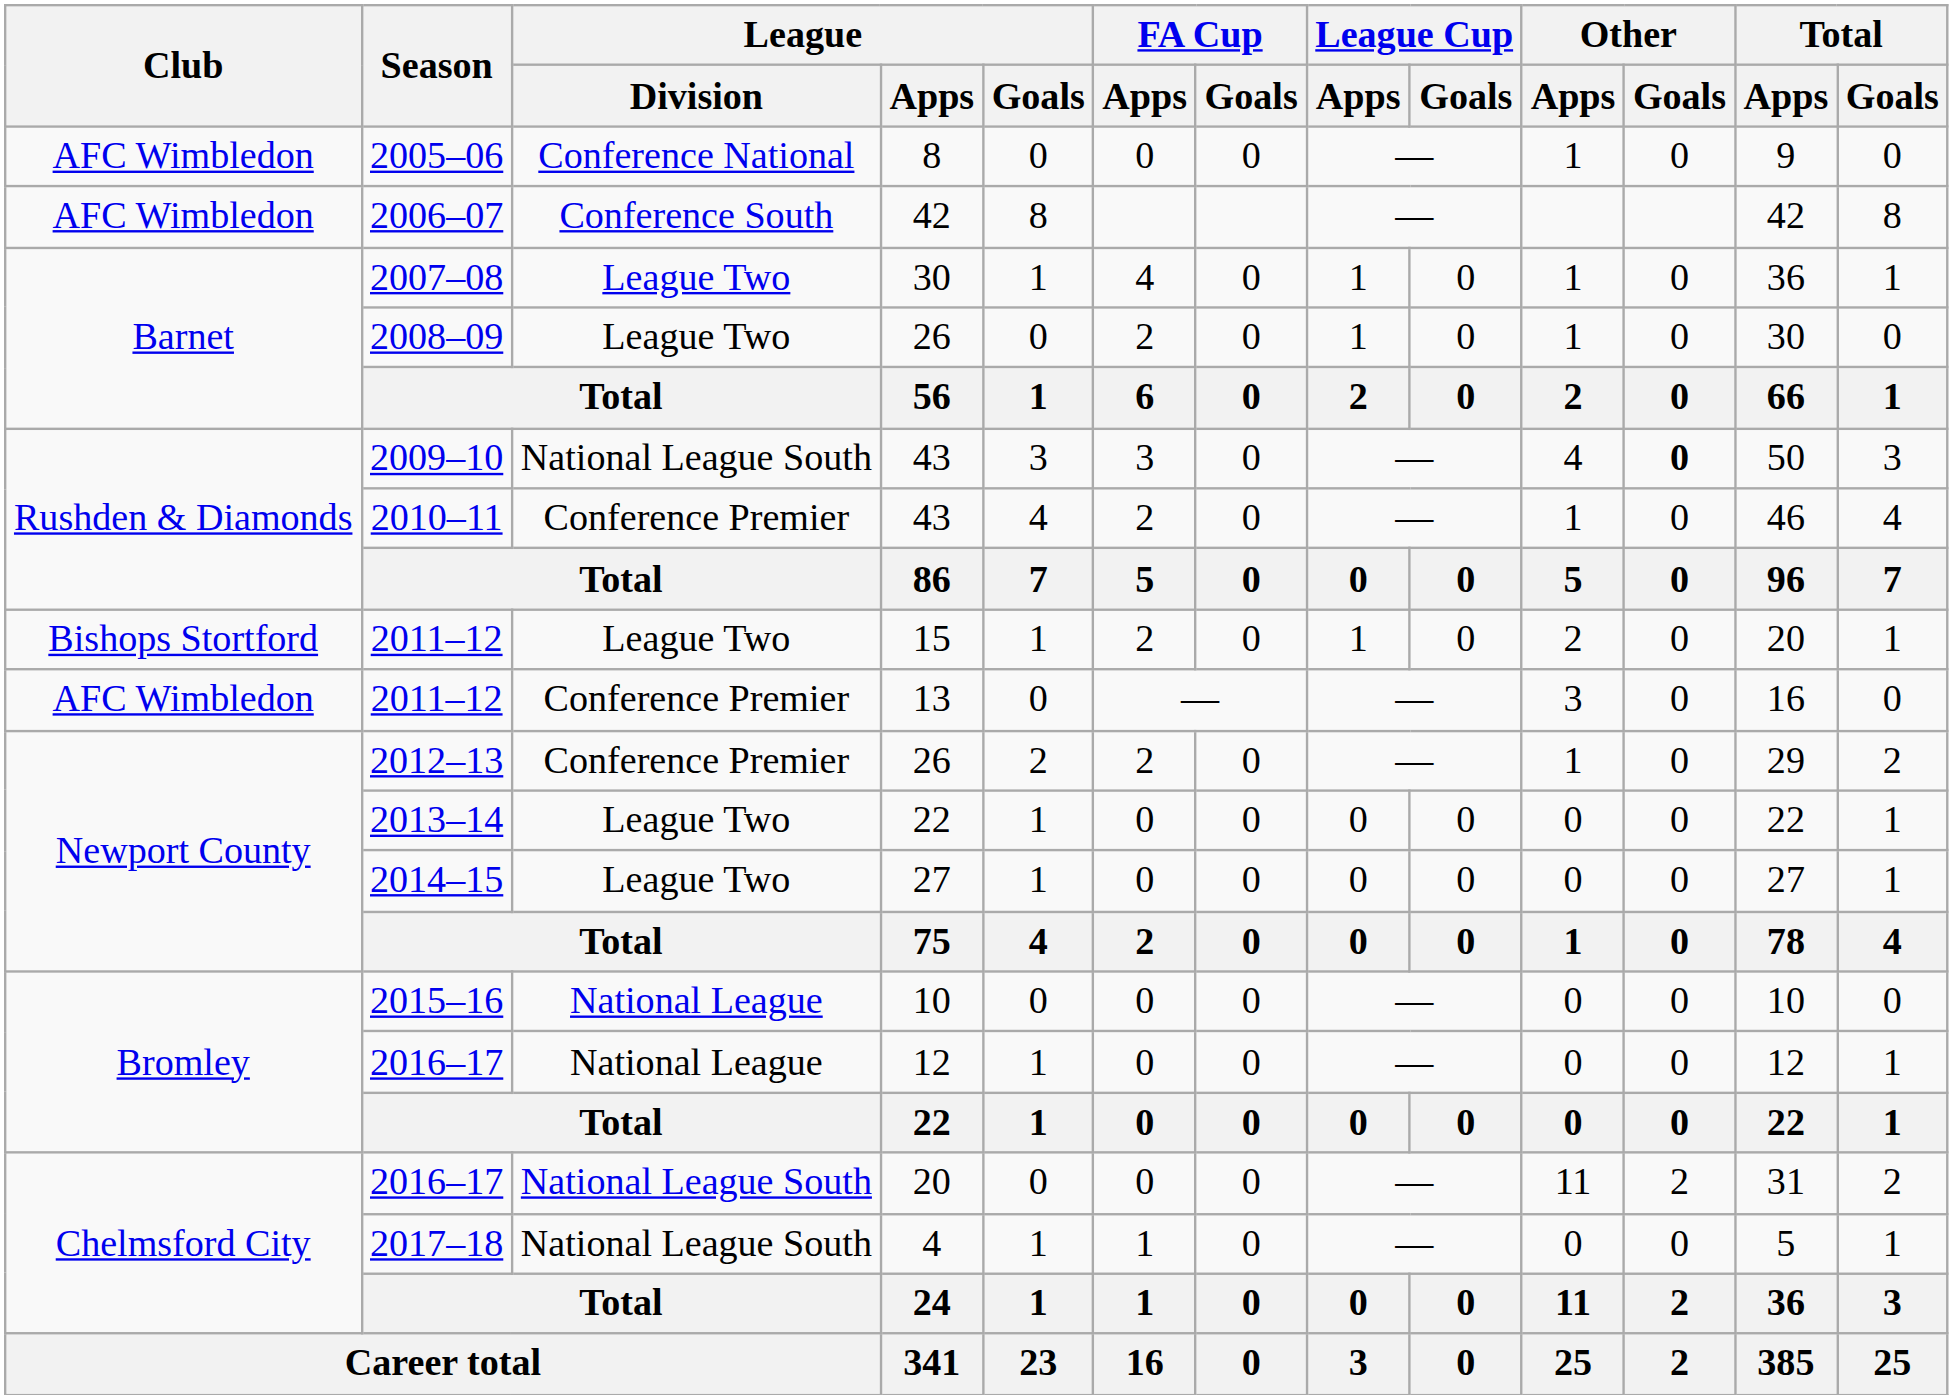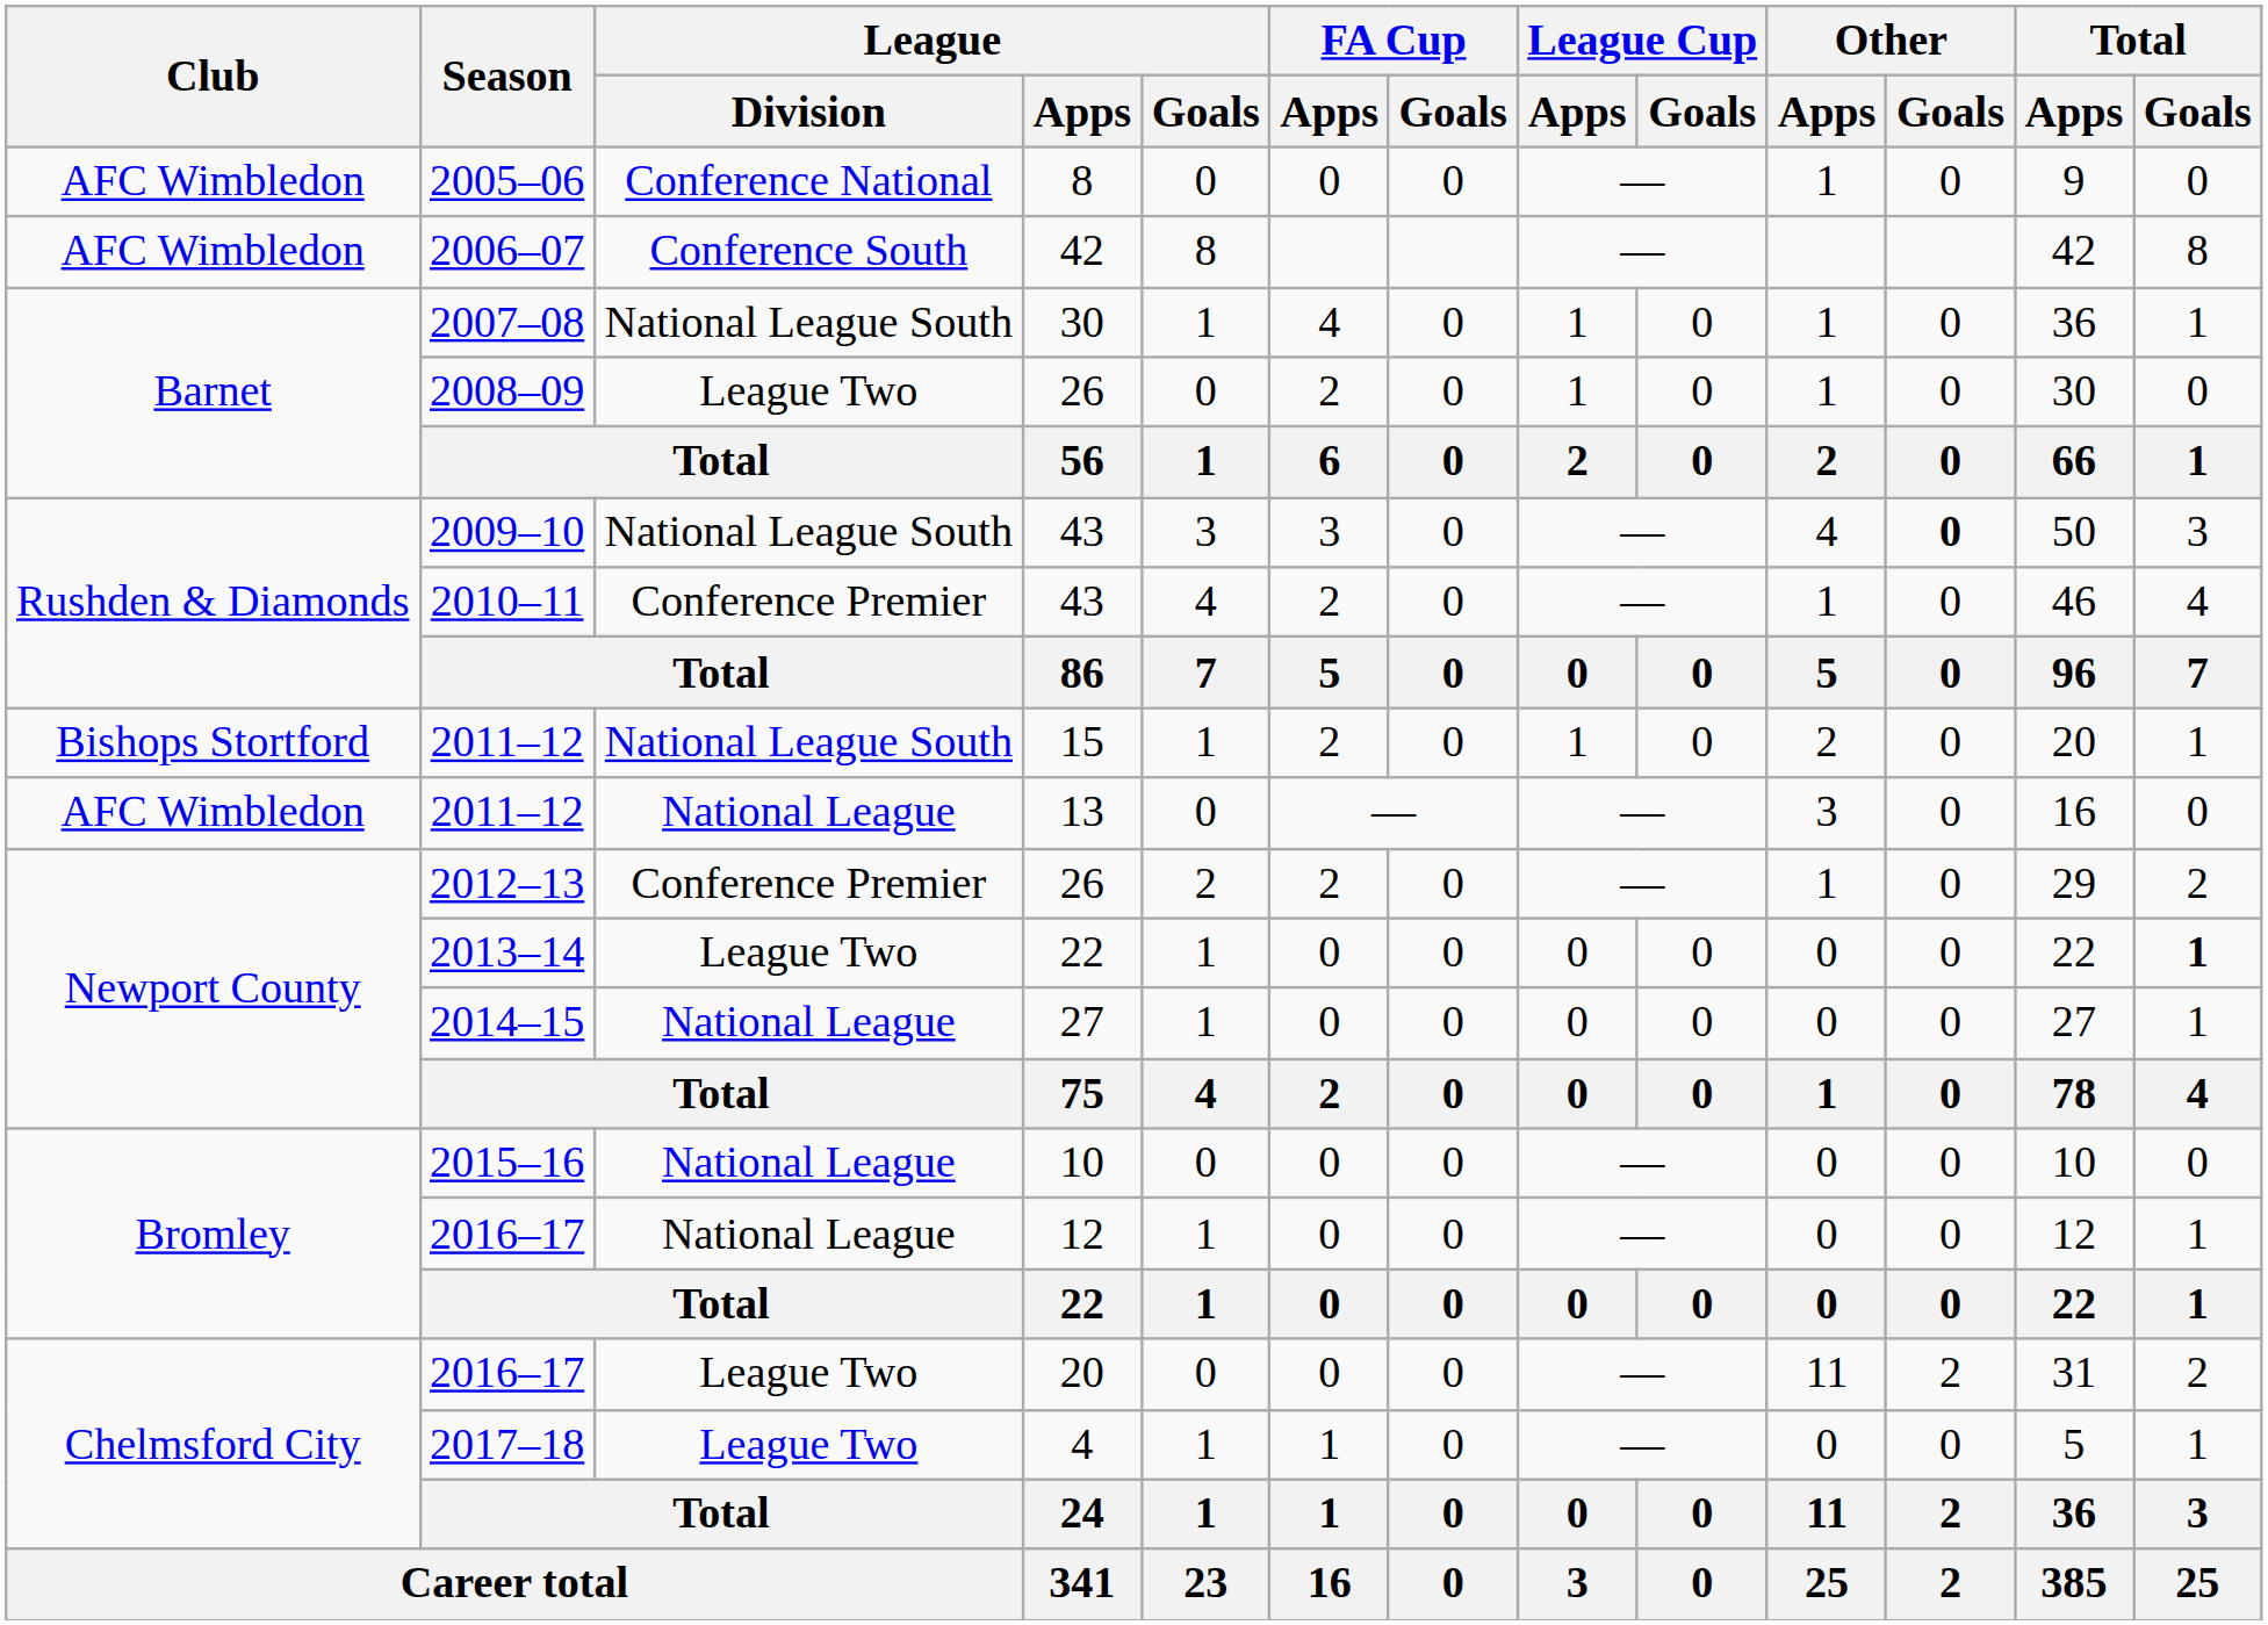 <table class="wikitable" style="text-align:center">
 <tr>
 <th rowspan="2">Club</th>
 <th rowspan="2">Season</th>
 <th colspan="3">League</th>
 <th colspan="2"><a href='#'>FA Cup</a></th>
 <th colspan="2"><a href='#'>League Cup</a></th>
 <th colspan="2">Other</th>
 <th colspan="2">Total</th>
 </tr>
 <tr>
 <th>Division</th>
 <th>Apps</th>
 <th>Goals</th>
 <th>Apps</th>
 <th>Goals</th>
 <th>Apps</th>
 <th>Goals</th>
 <th>Apps</th>
 <th>Goals</th>
 <th>Apps</th>
 <th>Goals</th>
 </tr>
 <tr>
 <td><a href='#'>AFC Wimbledon</a></td>
 <td><a href='#'>2005–06</a></td>
 <td><a href='#'>Conference National</a></td>
 <td>8</td>
 <td>0</td>
 <td>0</td>
 <td>0</td>
 <td colspan="2">—</td>
 <td>1</td>
 <td>0</td>
 <td>9</td>
 <td>0</td>
 </tr>
 <tr>
 <td><a href='#'>AFC Wimbledon</a></td>
 <td><a href='#'>2006–07</a></td>
 <td><a href='#'>Conference South</a></td>
 <td>42</td>
 <td>8</td>
 <td></td>
 <td></td>
 <td colspan="2">—</td>
 <td></td>
 <td></td>
 <td>42</td>
 <td>8</td>
 </tr>
 <tr>
 <td rowspan="3"><a href='#'>Barnet</a></td>
 <td><a href='#'>2007–08</a></td>
-<td><a href='#'>League Two</a></td>
+<td>National League South</td>
 <td>30</td>
 <td>1</td>
 <td>4</td>
 <td>0</td>
 <td>1</td>
 <td>0</td>
 <td>1</td>
 <td>0</td>
 <td>36</td>
 <td>1</td>
 </tr>
 <tr>
 <td><a href='#'>2008–09</a></td>
 <td>League Two</td>
 <td>26</td>
 <td>0</td>
 <td>2</td>
 <td>0</td>
 <td>1</td>
 <td>0</td>
 <td>1</td>
 <td>0</td>
 <td>30</td>
 <td>0</td>
 </tr>
 <tr>
 <th colspan="2">Total</th>
 <th>56</th>
 <th>1</th>
 <th>6</th>
 <th>0</th>
 <th>2</th>
 <th>0</th>
 <th>2</th>
 <th>0</th>
 <th>66</th>
 <th>1</th>
 </tr>
 <tr>
 <td rowspan="3"><a href='#'>Rushden & Diamonds</a></td>
 <td><a href='#'>2009–10</a></td>
 <td>National League South</td>
 <td>43</td>
 <td>3</td>
 <td>3</td>
 <td>0</td>
 <td colspan="2">—</td>
 <td>4</td>
 <td><strong>0</strong></td>
 <td>50</td>
 <td>3</td>
 </tr>
 <tr>
 <td><a href='#'>2010–11</a></td>
 <td>Conference Premier</td>
 <td>43</td>
 <td>4</td>
 <td>2</td>
 <td>0</td>
 <td colspan="2">—</td>
 <td>1</td>
 <td>0</td>
 <td>46</td>
 <td>4</td>
 </tr>
 <tr>
 <th colspan="2">Total</th>
 <th>86</th>
 <th>7</th>
 <th>5</th>
 <th>0</th>
 <th>0</th>
 <th>0</th>
 <th>5</th>
 <th>0</th>
 <th>96</th>
 <th>7</th>
 </tr>
 <tr>
 <td><a href='#'>Bishops Stortford</a></td>
 <td><a href='#'>2011–12</a></td>
-<td>League Two</td>
+<td><a href='#'>National League South</a></td>
 <td>15</td>
 <td>1</td>
 <td>2</td>
 <td>0</td>
 <td>1</td>
 <td>0</td>
 <td>2</td>
 <td>0</td>
 <td>20</td>
 <td>1</td>
 </tr>
 <tr>
 <td><a href='#'>AFC Wimbledon</a></td>
 <td><a href='#'>2011–12</a></td>
-<td>Conference Premier</td>
+<td><a href='#'>National League</a></td>
 <td>13</td>
 <td>0</td>
 <td colspan="2">—</td>
 <td colspan="2">—</td>
 <td>3</td>
 <td>0</td>
 <td>16</td>
 <td>0</td>
 </tr>
 <tr>
 <td rowspan="4"><a href='#'>Newport County</a></td>
 <td><a href='#'>2012–13</a></td>
 <td>Conference Premier</td>
 <td>26</td>
 <td>2</td>
 <td>2</td>
 <td>0</td>
 <td colspan="2">—</td>
 <td>1</td>
 <td>0</td>
 <td>29</td>
 <td>2</td>
 </tr>
 <tr>
 <td><a href='#'>2013–14</a></td>
 <td>League Two</td>
 <td>22</td>
 <td>1</td>
 <td>0</td>
 <td>0</td>
 <td>0</td>
 <td>0</td>
 <td>0</td>
 <td>0</td>
 <td>22</td>
-<td>1</td>
+<td><strong>1</strong></td>
 </tr>
 <tr>
 <td><a href='#'>2014–15</a></td>
-<td>League Two</td>
+<td><a href='#'>National League</a></td>
 <td>27</td>
 <td>1</td>
 <td>0</td>
 <td>0</td>
 <td>0</td>
 <td>0</td>
 <td>0</td>
 <td>0</td>
 <td>27</td>
 <td>1</td>
 </tr>
 <tr>
 <th colspan="2">Total</th>
 <th>75</th>
 <th>4</th>
 <th>2</th>
 <th>0</th>
 <th>0</th>
 <th>0</th>
 <th>1</th>
 <th>0</th>
 <th>78</th>
 <th>4</th>
 </tr>
 <tr>
 <td rowspan="3"><a href='#'>Bromley</a></td>
 <td><a href='#'>2015–16</a></td>
 <td><a href='#'>National League</a></td>
 <td>10</td>
 <td>0</td>
 <td>0</td>
 <td>0</td>
 <td colspan="2">—</td>
 <td>0</td>
 <td>0</td>
 <td>10</td>
 <td>0</td>
 </tr>
 <tr>
 <td><a href='#'>2016–17</a></td>
 <td>National League</td>
 <td>12</td>
 <td>1</td>
 <td>0</td>
 <td>0</td>
 <td colspan="2">—</td>
 <td>0</td>
 <td>0</td>
 <td>12</td>
 <td>1</td>
 </tr>
 <tr>
 <th colspan="2">Total</th>
 <th>22</th>
 <th>1</th>
 <th>0</th>
 <th>0</th>
 <th>0</th>
 <th>0</th>
 <th>0</th>
 <th>0</th>
 <th>22</th>
 <th>1</th>
 </tr>
 <tr>
 <td rowspan="3"><a href='#'>Chelmsford City</a></td>
 <td><a href='#'>2016–17</a></td>
-<td><a href='#'>National League South</a></td>
+<td>League Two</td>
 <td>20</td>
 <td>0</td>
 <td>0</td>
 <td>0</td>
 <td colspan="2">—</td>
 <td>11</td>
 <td>2</td>
 <td>31</td>
 <td>2</td>
 </tr>
 <tr>
 <td><a href='#'>2017–18</a></td>
-<td>National League South</td>
+<td><a href='#'>League Two</a></td>
 <td>4</td>
 <td>1</td>
 <td>1</td>
 <td>0</td>
 <td colspan="2">—</td>
 <td>0</td>
 <td>0</td>
 <td>5</td>
 <td>1</td>
 </tr>
 <tr>
 <th colspan="2">Total</th>
 <th>24</th>
 <th>1</th>
 <th>1</th>
 <th>0</th>
 <th>0</th>
 <th>0</th>
 <th>11</th>
 <th>2</th>
 <th>36</th>
 <th>3</th>
 </tr>
 <tr>
 <th colspan="3">Career total</th>
 <th>341</th>
 <th>23</th>
 <th>16</th>
 <th>0</th>
 <th>3</th>
 <th>0</th>
 <th>25</th>
 <th>2</th>
 <th>385</th>
 <th>25</th>
 </tr>
 </table>
